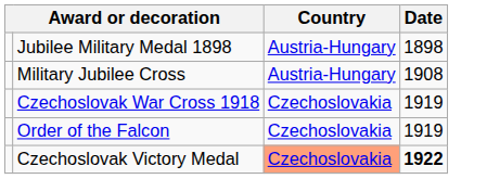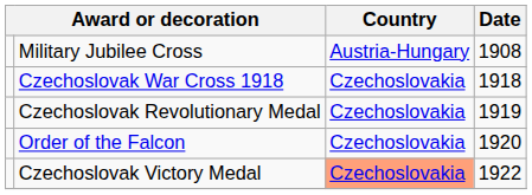 <table class="wikitable" style="text-align:left;">
 <tr>
 <th colspan=2>Award or decoration</th>
 <th>Country</th>
 <th>Date</th>
-</tr>
-<tr>
-<td></td>
-<td>Jubilee Military Medal 1898</td>
-<td><a href='#'>Austria-Hungary</a></td>
-<td>1898</td>
 </tr>
 <tr>
 <td></td>
 <td>Military Jubilee Cross</td>
 <td><a href='#'>Austria-Hungary</a></td>
 <td>1908</td>
 </tr>
 <tr>
 <td></td>
 <td><a href='#'>Czechoslovak War Cross 1918</a></td>
 <td><a href='#'>Czechoslovakia</a></td>
+<td>1918</td>
+</tr>
+<tr>
+<td></td>
+<td>Czechoslovak Revolutionary Medal</td>
+<td><a href='#'>Czechoslovakia</a></td>
 <td>1919</td>
 </tr>
 <tr>
 <td></td>
 <td><a href='#'>Order of the Falcon</a></td>
 <td><a href='#'>Czechoslovakia</a></td>
-<td>1919</td>
+<td>1920</td>
 </tr>
 <tr>
 <td></td>
 <td>Czechoslovak Victory Medal</td>
 <td style="background: lightsalmon;"><a href='#'>Czechoslovakia</a></td>
-<td><strong>1922</strong></td>
+<td>1922</td>
 </tr>
 <tr>
 </tr>
 </table>
